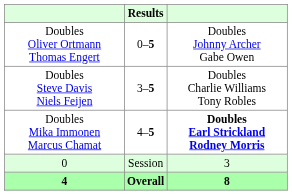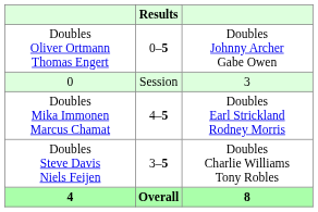 <table border="1" cellpadding="3" style="border-collapse: collapse;">
 <tr bgcolor="#ddffdd">
 <th width="160"></th>
 <th>Results</th>
 <th width="160"></th>
 </tr>
 <tr>
 <td align="center">Doubles<br><a href='#'>Oliver Ortmann</a><br><a href='#'>Thomas Engert</a></td>
 <td align="center">0–<strong>5</strong></td>
 <td align="center">Doubles<br><a href='#'>Johnny Archer</a><br>Gabe Owen</td>
 </tr>
+<tr bgcolor="#ddffdd">
+<td align="center">0</td>
+<td align="center">Session</td>
+<td align="center">3</td>
+</tr>
+<tr>
+<td align="center">Doubles<br><a href='#'>Mika Immonen</a><br><a href='#'>Marcus Chamat</a></td>
+<td align="center">4–<strong>5</strong></td>
+<td align="center">Doubles<br><a href='#'>Earl Strickland</a><br><a href='#'>Rodney Morris</a></td>
+</tr>
 <tr>
 <td align="center">Doubles<br><a href='#'>Steve Davis</a><br><a href='#'>Niels Feijen</a></td>
 <td align="center">3–<strong>5</strong></td>
 <td align="center">Doubles<br>Charlie Williams<br>Tony Robles</td>
-</tr>
-<tr>
-<td align="center">Doubles<br><a href='#'>Mika Immonen</a><br><a href='#'>Marcus Chamat</a></td>
-<td align="center">4–<strong>5</strong></td>
-<td align="center"><strong>Doubles<br><a href='#'>Earl Strickland</a><br><a href='#'>Rodney Morris</a></strong></td>
-</tr>
-<tr bgcolor="#ddffdd">
-<td align="center">0</td>
-<td align="center">Session</td>
-<td align="center">3</td>
 </tr>
 <tr bgcolor="#aaffaa">
 <th align="center">4</th>
 <th align="center">Overall</th>
 <th align="center">8</th>
 </tr>
 </table>
